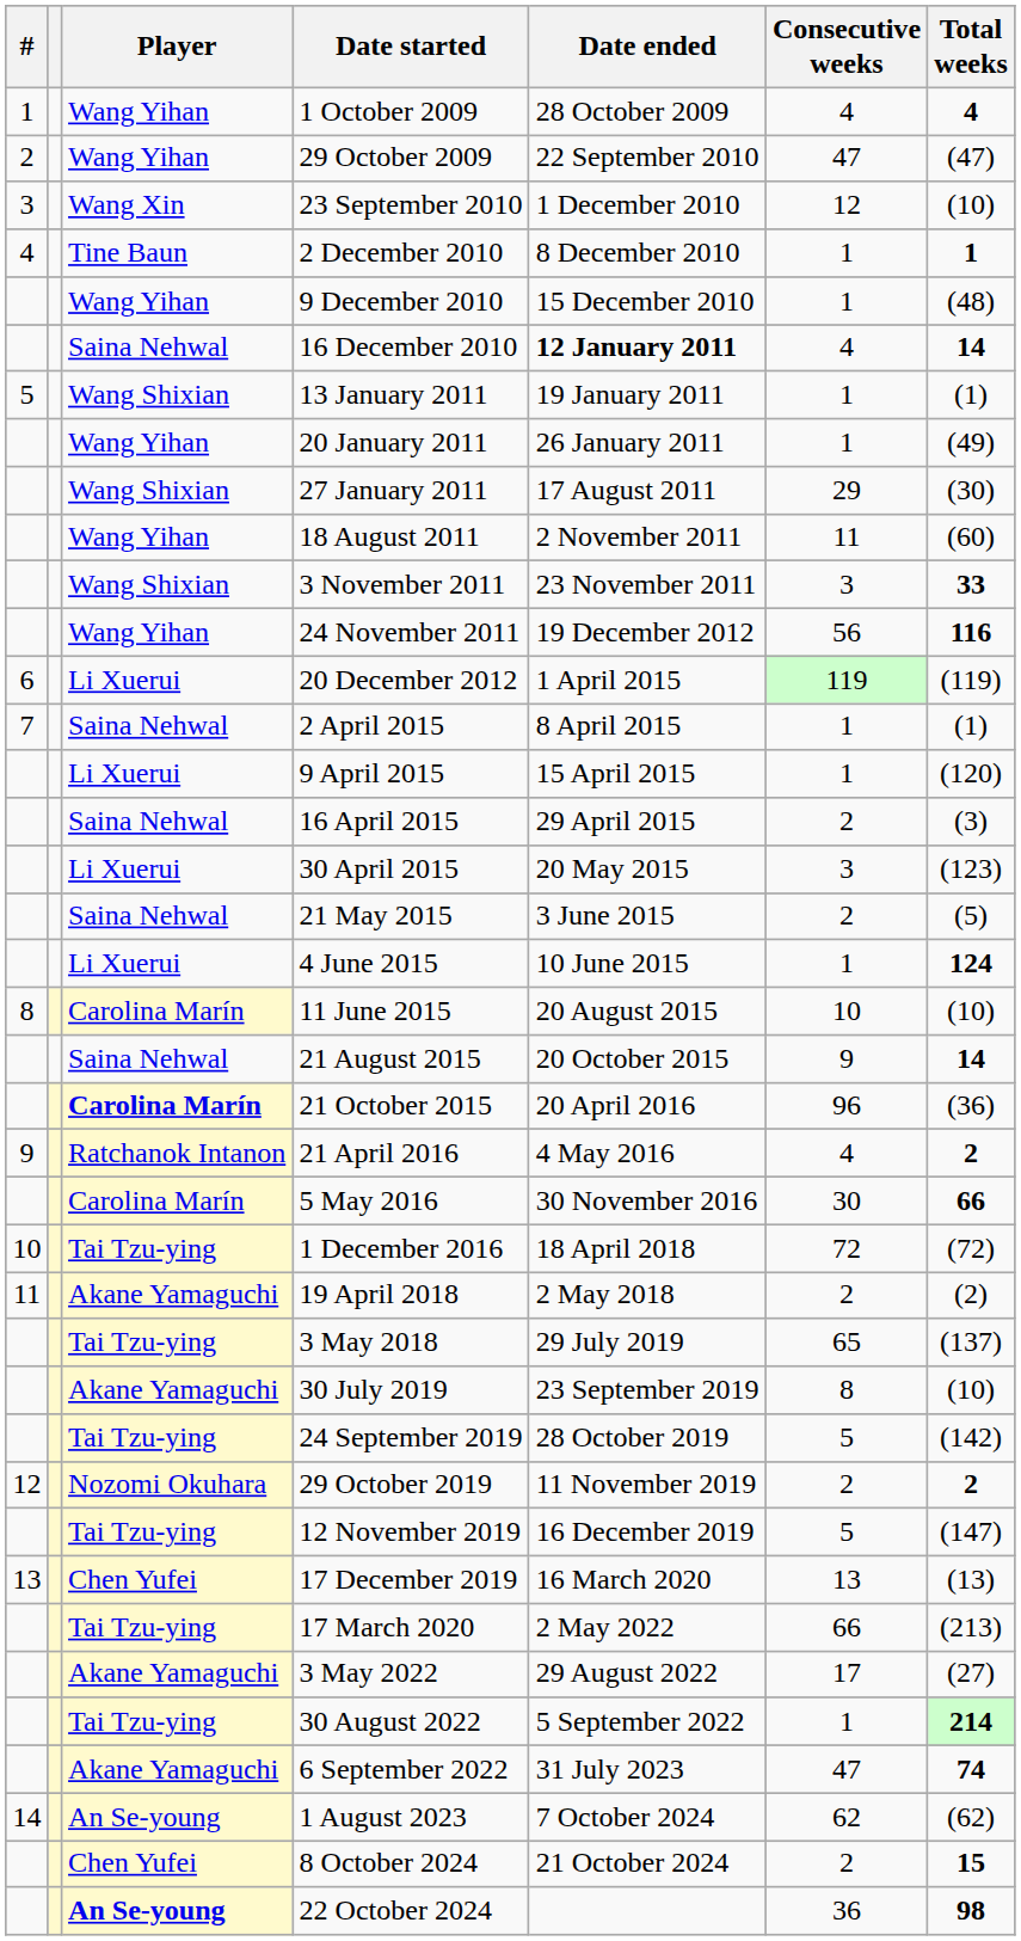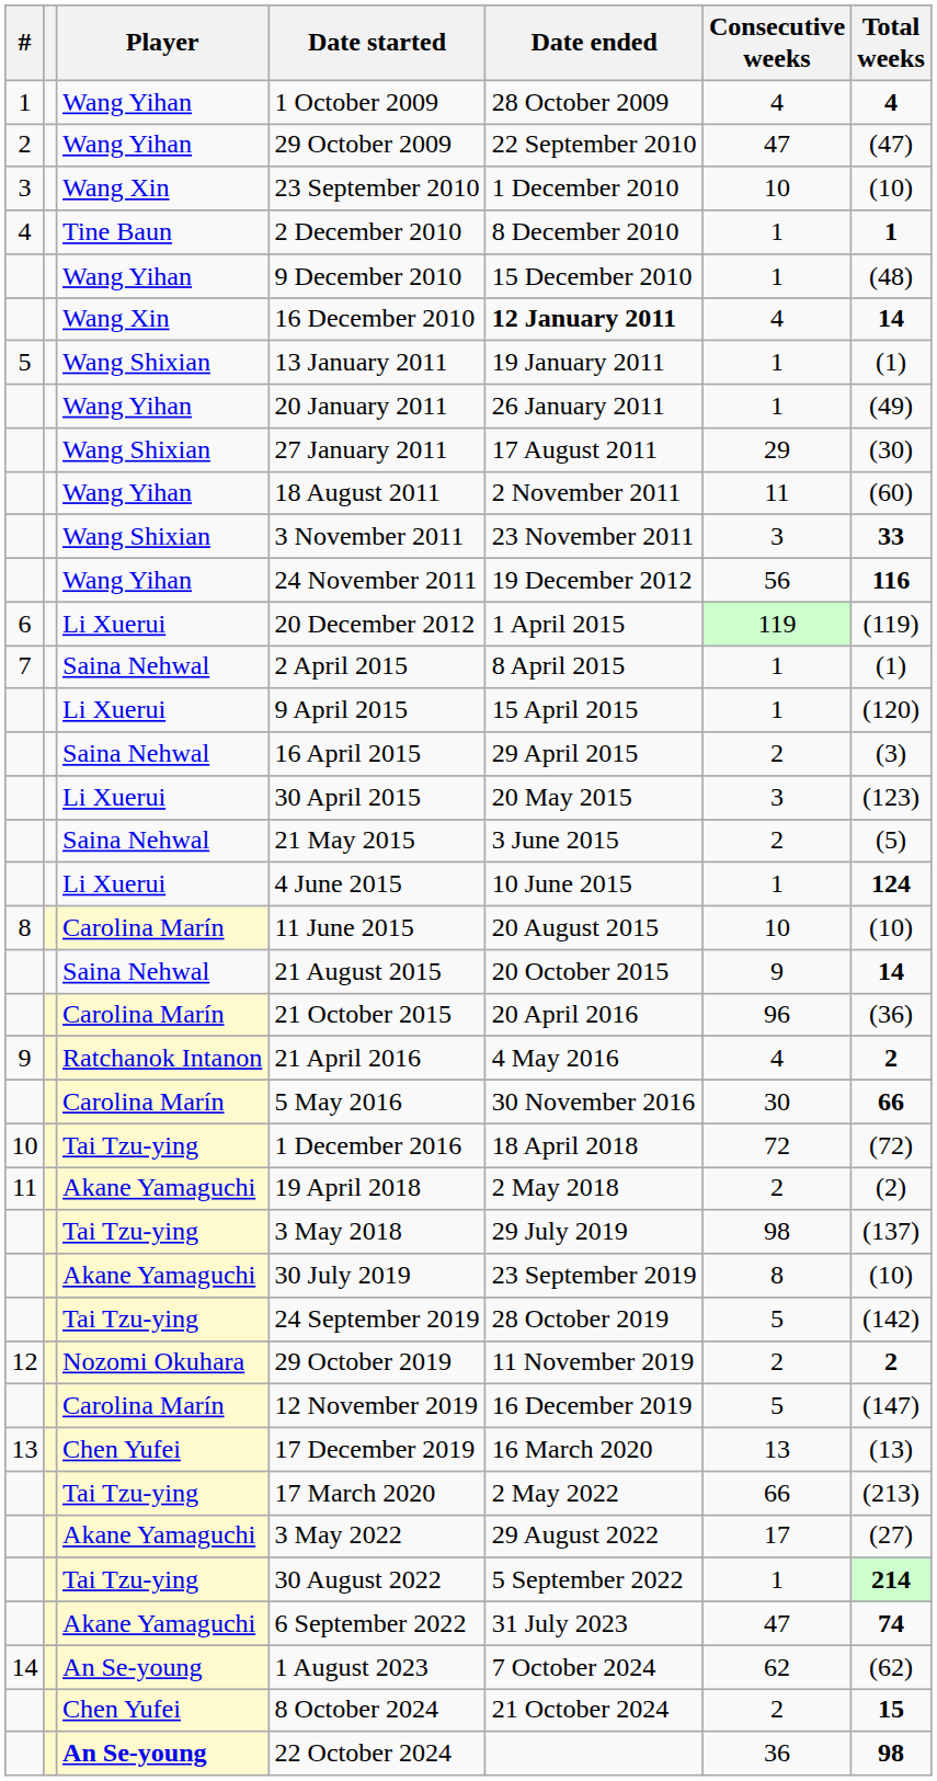 <table class="sortable wikitable" style="font-size:90%; text-align:center">
 <tr>
 <th>#</th>
 <th></th>
 <th>Player</th>
 <th>Date started</th>
 <th>Date ended</th>
 <th>Consecutive<br>weeks</th>
 <th>Total<br>weeks</th>
 </tr>
 <tr>
 <td>1</td>
 <td></td>
 <td align="left"><a href='#'>Wang Yihan</a></td>
 <td align="left">1 October 2009</td>
 <td align="left">28 October 2009</td>
 <td>4</td>
 <td><strong>4</strong></td>
 </tr>
 <tr>
 <td>2</td>
 <td></td>
 <td align="left"><a href='#'>Wang Yihan</a></td>
 <td align="left">29 October 2009</td>
 <td align="left">22 September 2010</td>
 <td>47</td>
 <td>(47)</td>
 </tr>
 <tr>
 <td>3</td>
 <td></td>
 <td align="left"><a href='#'>Wang Xin</a></td>
 <td align="left">23 September 2010</td>
 <td align="left">1 December 2010</td>
-<td>12</td>
+<td>10</td>
 <td>(10)</td>
 </tr>
 <tr>
 <td>4</td>
 <td></td>
 <td align="left"><a href='#'>Tine Baun</a></td>
 <td align="left">2 December 2010</td>
 <td align="left">8 December 2010</td>
 <td>1</td>
 <td><strong>1</strong></td>
 </tr>
 <tr>
 <td></td>
 <td></td>
 <td align="left"><a href='#'>Wang Yihan</a></td>
 <td align="left">9 December 2010</td>
 <td align="left">15 December 2010</td>
 <td>1</td>
 <td>(48)</td>
 </tr>
 <tr>
 <td></td>
 <td></td>
-<td align="left"><a href='#'>Saina Nehwal</a></td>
+<td align="left"><a href='#'>Wang Xin</a></td>
 <td align="left">16 December 2010</td>
 <td align="left"><strong>12 January 2011</strong></td>
 <td>4</td>
 <td><strong>14</strong></td>
 </tr>
 <tr>
 <td>5</td>
 <td></td>
 <td align="left"><a href='#'>Wang Shixian</a></td>
 <td align="left">13 January 2011</td>
 <td align="left">19 January 2011</td>
 <td>1</td>
 <td>(1)</td>
 </tr>
 <tr>
 <td></td>
 <td></td>
 <td align="left"><a href='#'>Wang Yihan</a></td>
 <td align="left">20 January 2011</td>
 <td align="left">26 January 2011</td>
 <td>1</td>
 <td>(49)</td>
 </tr>
 <tr>
 <td></td>
 <td></td>
 <td align="left"><a href='#'>Wang Shixian</a></td>
 <td align="left">27 January 2011</td>
 <td align="left">17 August 2011</td>
 <td>29</td>
 <td>(30)</td>
 </tr>
 <tr>
 <td></td>
 <td></td>
 <td align="left"><a href='#'>Wang Yihan</a></td>
 <td align="left">18 August 2011</td>
 <td align="left">2 November 2011</td>
 <td>11</td>
 <td>(60)</td>
 </tr>
 <tr>
 <td></td>
 <td></td>
 <td align="left"><a href='#'>Wang Shixian</a></td>
 <td align="left">3 November 2011</td>
 <td align="left">23 November 2011</td>
 <td>3</td>
 <td><strong>33</strong></td>
 </tr>
 <tr>
 <td></td>
 <td></td>
 <td align="left"><a href='#'>Wang Yihan</a></td>
 <td align="left">24 November 2011</td>
 <td align="left">19 December 2012</td>
 <td>56</td>
 <td><strong>116</strong></td>
 </tr>
 <tr>
 <td>6</td>
 <td></td>
 <td align="left"><a href='#'>Li Xuerui</a></td>
 <td align="left">20 December 2012</td>
 <td align="left">1 April 2015</td>
 <td bgcolor="#ccffcc">119</td>
 <td>(119)</td>
 </tr>
 <tr>
 <td>7</td>
 <td></td>
 <td align="left"><a href='#'>Saina Nehwal</a></td>
 <td align="left">2 April 2015</td>
 <td align="left">8 April 2015</td>
 <td>1</td>
 <td>(1)</td>
 </tr>
 <tr>
 <td></td>
 <td></td>
 <td align="left"><a href='#'>Li Xuerui</a></td>
 <td align="left">9 April 2015</td>
 <td align="left">15 April 2015</td>
 <td>1</td>
 <td>(120)</td>
 </tr>
 <tr>
 <td></td>
 <td></td>
 <td align="left"><a href='#'>Saina Nehwal</a></td>
 <td align="left">16 April 2015</td>
 <td align="left">29 April 2015</td>
 <td>2</td>
 <td>(3)</td>
 </tr>
 <tr>
 <td></td>
 <td></td>
 <td align="left"><a href='#'>Li Xuerui</a></td>
 <td align="left">30 April 2015</td>
 <td align="left">20 May 2015</td>
 <td>3</td>
 <td>(123)</td>
 </tr>
 <tr>
 <td></td>
 <td></td>
 <td align="left"><a href='#'>Saina Nehwal</a></td>
 <td align="left">21 May 2015</td>
 <td align="left">3 June 2015</td>
 <td>2</td>
 <td>(5)</td>
 </tr>
 <tr>
 <td></td>
 <td></td>
 <td align="left"><a href='#'>Li Xuerui</a></td>
 <td align="left">4 June 2015</td>
 <td align="left">10 June 2015</td>
 <td>1</td>
 <td><strong>124</strong></td>
 </tr>
 <tr>
 <td>8</td>
 <td bgcolor="FFFACD"></td>
 <td align="left" bgcolor="#FFFACD"><a href='#'>Carolina Marín</a></td>
 <td align="left">11 June 2015</td>
 <td align="left">20 August 2015</td>
 <td>10</td>
 <td>(10)</td>
 </tr>
 <tr>
 <td></td>
 <td></td>
 <td align="left"><a href='#'>Saina Nehwal</a></td>
 <td align="left">21 August 2015</td>
 <td align="left">20 October 2015</td>
 <td>9</td>
 <td><strong>14</strong></td>
 </tr>
 <tr>
 <td></td>
 <td bgcolor="#FFFACD"></td>
-<td align="left" bgcolor="#FFFACD"><strong><a href='#'>Carolina Marín</a></strong></td>
+<td align="left" bgcolor="#FFFACD"><a href='#'>Carolina Marín</a></td>
 <td align="left">21 October 2015</td>
 <td align="left">20 April 2016</td>
 <td>96</td>
 <td>(36)</td>
 </tr>
 <tr>
 <td>9</td>
 <td bgcolor="#FFFACD"></td>
 <td align="left" bgcolor="#FFFACD"><a href='#'>Ratchanok Intanon</a></td>
 <td align="left">21 April 2016</td>
 <td align="left">4 May 2016</td>
 <td>4</td>
 <td><strong>2</strong></td>
 </tr>
 <tr>
 <td></td>
 <td bgcolor="#FFFACD"></td>
 <td align="left" bgcolor="#FFFACD"><a href='#'>Carolina Marín</a></td>
 <td align="left">5 May 2016</td>
 <td align="left">30 November 2016</td>
 <td>30</td>
 <td><strong>66</strong></td>
 </tr>
 <tr>
 <td>10</td>
 <td bgcolor="#FFFACD"></td>
 <td align="left" bgcolor="#FFFACD"><a href='#'>Tai Tzu-ying</a></td>
 <td align="left">1 December 2016</td>
 <td align="left">18 April 2018</td>
 <td>72</td>
 <td>(72)</td>
 </tr>
 <tr>
 <td>11</td>
 <td bgcolor="#FFFACD"></td>
 <td align="left" bgcolor="#FFFACD"><a href='#'>Akane Yamaguchi</a></td>
 <td align="left">19 April 2018</td>
 <td align="left">2 May 2018</td>
 <td>2</td>
 <td>(2)</td>
 </tr>
 <tr>
 <td></td>
 <td bgcolor="#FFFACD"></td>
 <td align="left" bgcolor="#FFFACD"><a href='#'>Tai Tzu-ying</a></td>
 <td align="left">3 May 2018</td>
 <td align="left">29 July 2019</td>
-<td>65</td>
+<td>98</td>
 <td>(137)</td>
 </tr>
 <tr>
 <td></td>
 <td bgcolor="#FFFACD"></td>
 <td align="left" bgcolor="#FFFACD"><a href='#'>Akane Yamaguchi</a></td>
 <td align="left">30 July 2019</td>
 <td align="left">23 September 2019</td>
 <td>8</td>
 <td>(10)</td>
 </tr>
 <tr>
 <td></td>
 <td bgcolor="#FFFACD"></td>
 <td align="left" bgcolor="#FFFACD"><a href='#'>Tai Tzu-ying</a></td>
 <td align="left">24 September 2019</td>
 <td align="left">28 October 2019</td>
 <td>5</td>
 <td>(142)</td>
 </tr>
 <tr>
 <td>12</td>
 <td bgcolor="#FFFACD"></td>
 <td align="left" bgcolor="#FFFACD"><a href='#'>Nozomi Okuhara</a></td>
 <td align="left">29 October 2019</td>
 <td align="left">11 November 2019</td>
 <td>2</td>
 <td><strong>2</strong></td>
 </tr>
 <tr>
 <td></td>
 <td bgcolor="#FFFACD"></td>
-<td align="left" bgcolor="#FFFACD"><a href='#'>Tai Tzu-ying</a></td>
+<td align="left" bgcolor="#FFFACD"><a href='#'>Carolina Marín</a></td>
 <td align="left">12 November 2019</td>
 <td align="left">16 December 2019</td>
 <td>5</td>
 <td>(147)</td>
 </tr>
 <tr>
 <td>13</td>
 <td bgcolor="#FFFACD"></td>
 <td align="left" bgcolor="#FFFACD"><a href='#'>Chen Yufei</a></td>
 <td align="left">17 December 2019</td>
 <td align="left">16 March 2020</td>
 <td>13</td>
 <td>(13)</td>
 </tr>
 <tr>
 <td></td>
 <td bgcolor="#FFFACD"></td>
 <td align="left" bgcolor="#FFFACD"><a href='#'>Tai Tzu-ying</a></td>
 <td align="left">17 March 2020</td>
 <td align="left">2 May 2022</td>
 <td>66</td>
 <td>(213)</td>
 </tr>
 <tr>
 <td></td>
 <td bgcolor="#FFFACD"></td>
 <td align="left" bgcolor="#FFFACD"><a href='#'>Akane Yamaguchi</a></td>
 <td align="left">3 May 2022</td>
 <td align="left">29 August 2022</td>
 <td>17</td>
 <td>(27)</td>
 </tr>
 <tr>
 <td></td>
 <td bgcolor="#FFFACD"></td>
 <td align="left" bgcolor="#FFFACD"><a href='#'>Tai Tzu-ying</a></td>
 <td align="left">30 August 2022</td>
 <td align="left">5 September 2022</td>
 <td>1</td>
 <td bgcolor="#ccffcc"><strong>214</strong></td>
 </tr>
 <tr>
 <td></td>
 <td bgcolor="#FFFACD"></td>
 <td align="left" bgcolor="#FFFACD"><a href='#'>Akane Yamaguchi</a></td>
 <td align="left">6 September 2022</td>
 <td align="left">31 July 2023</td>
 <td>47</td>
 <td><strong>74</strong></td>
 </tr>
 <tr>
 <td>14</td>
 <td bgcolor="#FFFACD"></td>
 <td align="left" bgcolor="#FFFACD"><a href='#'>An Se-young</a></td>
 <td align="left">1 August 2023</td>
 <td align="left">7 October 2024</td>
 <td>62</td>
 <td>(62)</td>
 </tr>
 <tr>
 <td></td>
 <td bgcolor="#FFFACD"></td>
 <td align="left" bgcolor="#FFFACD"><a href='#'>Chen Yufei</a></td>
 <td align="left">8 October 2024</td>
 <td align="left">21 October 2024</td>
 <td>2</td>
 <td><strong>15</strong></td>
 </tr>
 <tr>
 <td></td>
 <td bgcolor="#FFFACD"></td>
 <td align="left" bgcolor="#FFFACD"><strong><a href='#'>An Se-young</a></strong></td>
 <td align="left">22 October 2024</td>
 <td align="left"></td>
 <td>36</td>
 <td><strong>98</strong></td>
 </tr>
 </table>
